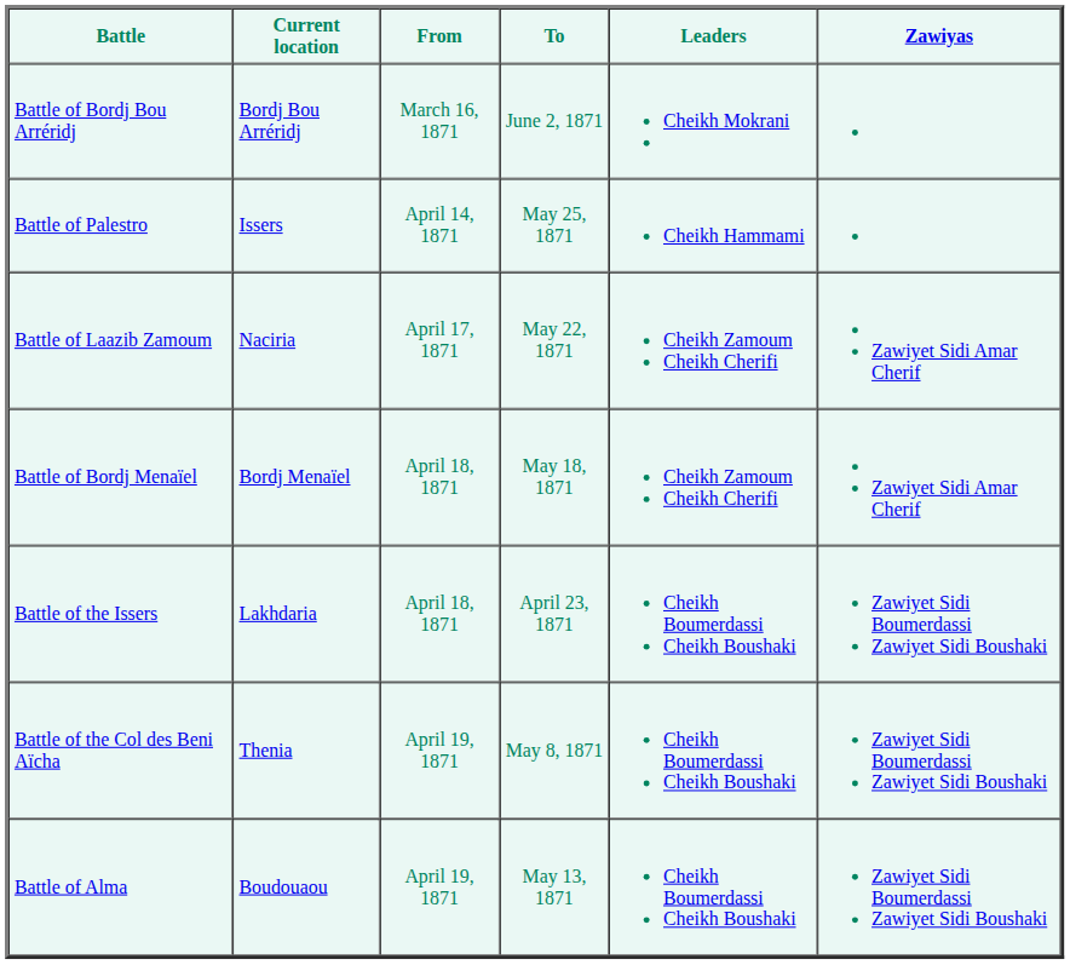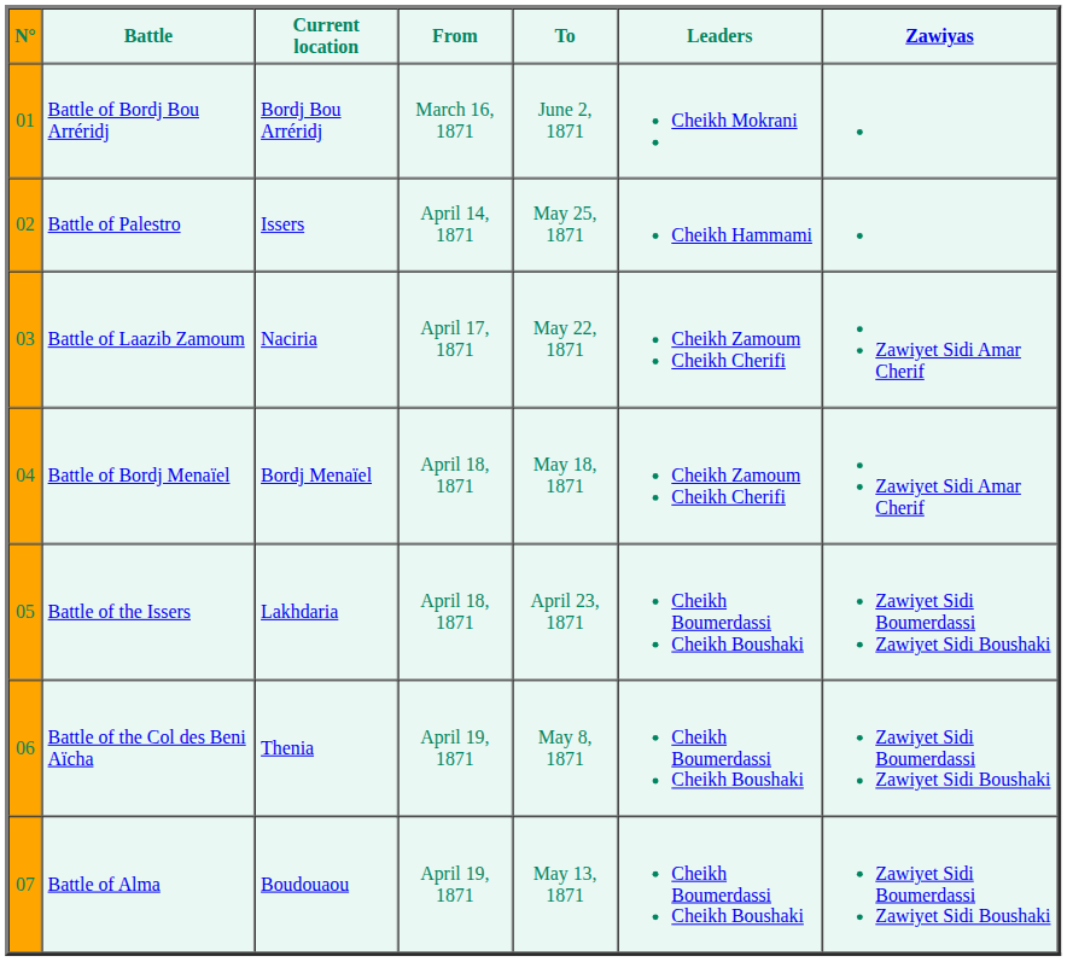 <table align=center border=3 cellpadding=4 cellspacing=0 style="background-color:#eaf8f4; color:#008560" align="center">
 <tr>
+<th align=center style="background-color:Orange;">N°</th>
 <th align=center>Battle</th>
 <th align=center>Current location</th>
 <th align=center>From</th>
 <th align=center>To</th>
 <th align=center>Leaders</th>
 <th align=center><a href='#'>Zawiyas</a></th>
 </tr>
 <tr>
+<td align=center style="background-color:Orange;">01</td>
 <td align=left><a href='#'>Battle of Bordj Bou Arréridj</a></td>
 <td align=left><a href='#'>Bordj Bou Arréridj</a></td>
 <td align=center>March 16, 1871</td>
 <td align=center>June 2, 1871</td>
 <td><br><ul><li><a href='#'>Cheikh Mokrani</a></li><li></li></ul></td>
 <td><br><ul><li></li></ul></td>
 </tr>
 <tr>
+<td align=center style="background-color:Orange;">02</td>
 <td align=left><a href='#'>Battle of Palestro</a></td>
 <td align=left><a href='#'>Issers</a></td>
 <td align=center>April 14, 1871</td>
 <td align=center>May 25, 1871</td>
 <td><br><ul><li><a href='#'>Cheikh Hammami</a></li></ul></td>
 <td><br><ul><li></li></ul></td>
 </tr>
 <tr>
+<td align=center style="background-color:Orange;">03</td>
 <td align=left><a href='#'>Battle of Laazib Zamoum</a></td>
 <td align=left><a href='#'>Naciria</a></td>
 <td align=center>April 17, 1871</td>
 <td align=center>May 22, 1871</td>
 <td><br><ul><li><a href='#'>Cheikh Zamoum</a></li><li><a href='#'>Cheikh Cherifi</a></li></ul></td>
 <td><br><ul><li></li><li><a href='#'>Zawiyet Sidi Amar Cherif</a></li></ul></td>
 </tr>
 <tr>
+<td align=center style="background-color:Orange;">04</td>
 <td align=left><a href='#'>Battle of Bordj Menaïel</a></td>
 <td align=left><a href='#'>Bordj Menaïel</a></td>
 <td align=center>April 18, 1871</td>
 <td align=center>May 18, 1871</td>
 <td><br><ul><li><a href='#'>Cheikh Zamoum</a></li><li><a href='#'>Cheikh Cherifi</a></li></ul></td>
 <td><br><ul><li></li><li><a href='#'>Zawiyet Sidi Amar Cherif</a></li></ul></td>
 </tr>
 <tr>
+<td align=center style="background-color:Orange;">05</td>
 <td align=left><a href='#'>Battle of the Issers</a></td>
 <td align=left><a href='#'>Lakhdaria</a></td>
 <td align=center>April 18, 1871</td>
 <td align=center>April 23, 1871</td>
 <td><br><ul><li><a href='#'>Cheikh Boumerdassi</a></li><li><a href='#'>Cheikh Boushaki</a></li></ul></td>
 <td><br><ul><li><a href='#'>Zawiyet Sidi Boumerdassi</a></li><li><a href='#'>Zawiyet Sidi Boushaki</a></li></ul></td>
 </tr>
 <tr>
+<td align=center style="background-color:Orange;">06</td>
 <td align=left><a href='#'>Battle of the Col des Beni Aïcha</a></td>
 <td align=left><a href='#'>Thenia</a></td>
 <td align=center>April 19, 1871</td>
 <td align=center>May 8, 1871</td>
 <td><br><ul><li><a href='#'>Cheikh Boumerdassi</a></li><li><a href='#'>Cheikh Boushaki</a></li></ul></td>
 <td><br><ul><li><a href='#'>Zawiyet Sidi Boumerdassi</a></li><li><a href='#'>Zawiyet Sidi Boushaki</a></li></ul></td>
 </tr>
 <tr>
+<td align=center style="background-color:Orange;">07</td>
 <td align=left><a href='#'>Battle of Alma</a></td>
 <td align=left><a href='#'>Boudouaou</a></td>
 <td align=center>April 19, 1871</td>
 <td align=center>May 13, 1871</td>
 <td><br><ul><li><a href='#'>Cheikh Boumerdassi</a></li><li><a href='#'>Cheikh Boushaki</a></li></ul></td>
 <td><br><ul><li><a href='#'>Zawiyet Sidi Boumerdassi</a></li><li><a href='#'>Zawiyet Sidi Boushaki</a></li></ul></td>
 </tr>
 </table>
